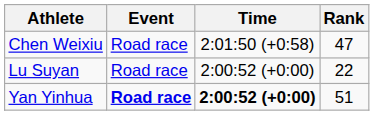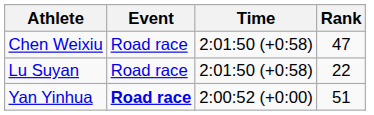 <table class=wikitable style="font-size:90%">
 <tr>
 <th>Athlete</th>
 <th>Event</th>
 <th>Time</th>
 <th>Rank</th>
 </tr>
 <tr>
 <td><a href='#'>Chen Weixiu</a></td>
 <td><a href='#'>Road race</a></td>
 <td align=center>2:01:50 (+0:58)</td>
 <td align=center>47</td>
 </tr>
 <tr>
 <td><a href='#'>Lu Suyan</a></td>
 <td><a href='#'>Road race</a></td>
-<td align=center>2:00:52 (+0:00)</td>
+<td align=center>2:01:50 (+0:58)</td>
 <td align=center>22</td>
 </tr>
 <tr>
 <td><a href='#'>Yan Yinhua</a></td>
 <td><strong><a href='#'>Road race</a></strong></td>
-<td align=center><strong>2:00:52 (+0:00)</strong></td>
+<td align=center>2:00:52 (+0:00)</td>
 <td align=center>51</td>
 </tr>
 </table>
